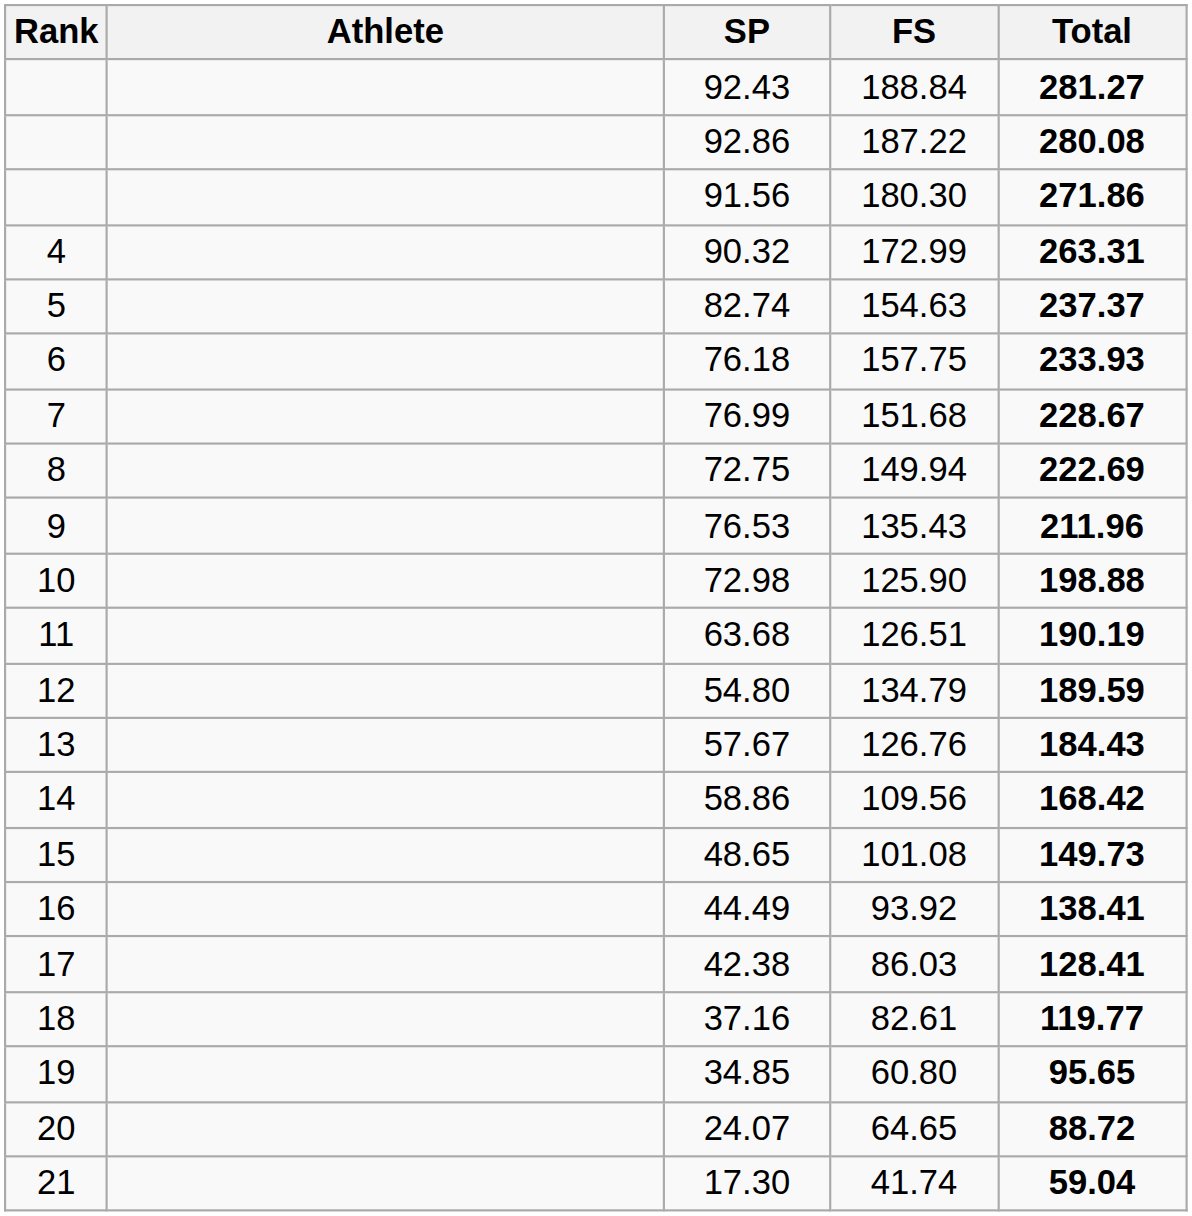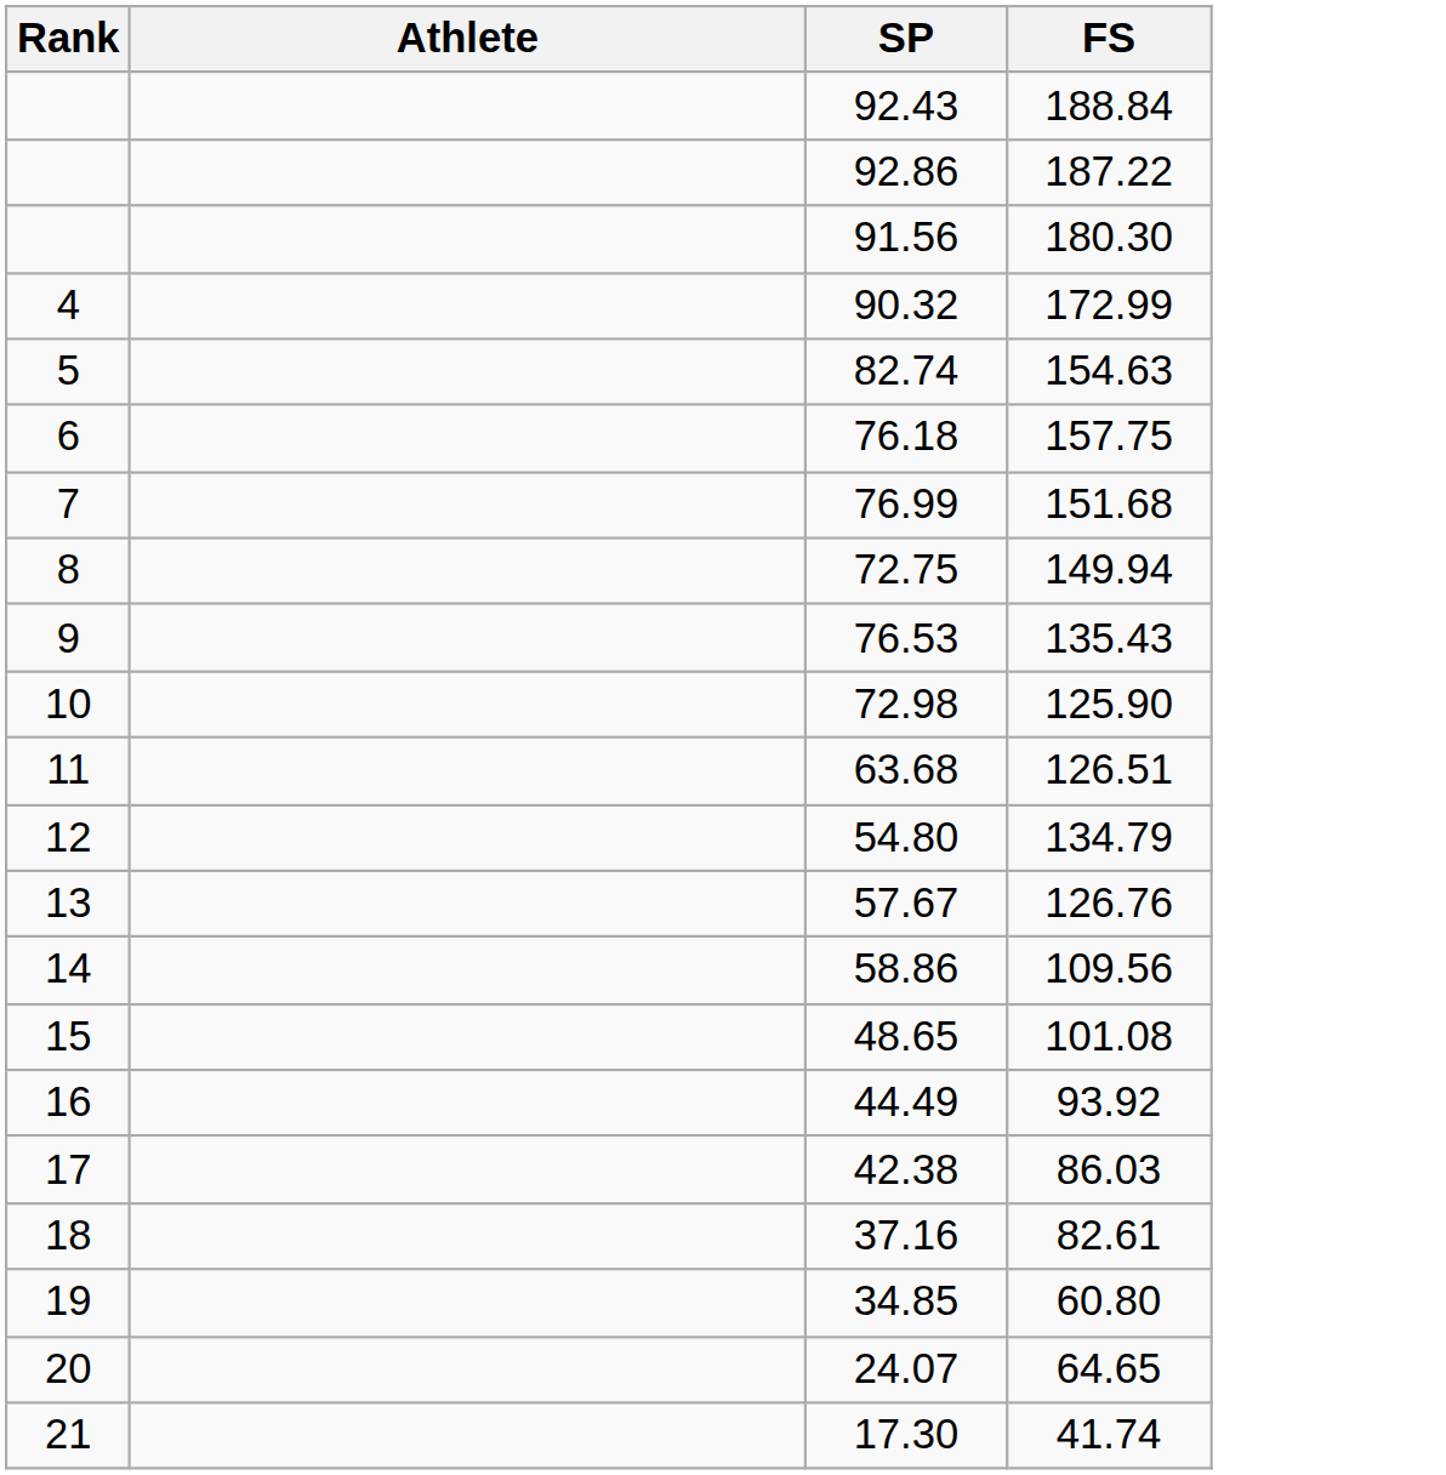 <table class=wikitable style="text-align:center">
 <tr>
 <th width=40>Rank</th>
 <th width=250>Athlete</th>
 <th width=70>SP</th>
 <th width=70>FS</th>
-<th width=80>Total</th>
 </tr>
 <tr>
 <td></td>
 <td align=left></td>
 <td>92.43</td>
 <td>188.84</td>
-<td><strong>281.27</strong></td>
 </tr>
 <tr>
 <td></td>
 <td align=left></td>
 <td>92.86</td>
 <td>187.22</td>
-<td><strong>280.08</strong></td>
 </tr>
 <tr>
 <td></td>
 <td align=left></td>
 <td>91.56</td>
 <td>180.30</td>
-<td><strong>271.86</strong></td>
 </tr>
 <tr>
 <td>4</td>
 <td align=left></td>
 <td>90.32</td>
 <td>172.99</td>
-<td><strong>263.31</strong></td>
 </tr>
 <tr>
 <td>5</td>
 <td align=left></td>
 <td>82.74</td>
 <td>154.63</td>
-<td><strong>237.37</strong></td>
 </tr>
 <tr>
 <td>6</td>
 <td align=left></td>
 <td>76.18</td>
 <td>157.75</td>
-<td><strong>233.93</strong></td>
 </tr>
 <tr>
 <td>7</td>
 <td align=left></td>
 <td>76.99</td>
 <td>151.68</td>
-<td><strong>228.67</strong></td>
 </tr>
 <tr>
 <td>8</td>
 <td align=left></td>
 <td>72.75</td>
 <td>149.94</td>
-<td><strong>222.69</strong></td>
 </tr>
 <tr>
 <td>9</td>
 <td align=left></td>
 <td>76.53</td>
 <td>135.43</td>
-<td><strong>211.96</strong></td>
 </tr>
 <tr>
 <td>10</td>
 <td align=left></td>
 <td>72.98</td>
 <td>125.90</td>
-<td><strong>198.88</strong></td>
 </tr>
 <tr>
 <td>11</td>
 <td align=left></td>
 <td>63.68</td>
 <td>126.51</td>
-<td><strong>190.19</strong></td>
 </tr>
 <tr>
 <td>12</td>
 <td align=left></td>
 <td>54.80</td>
 <td>134.79</td>
-<td><strong>189.59</strong></td>
 </tr>
 <tr>
 <td>13</td>
 <td align=left></td>
 <td>57.67</td>
 <td>126.76</td>
-<td><strong>184.43</strong></td>
 </tr>
 <tr>
 <td>14</td>
 <td align=left></td>
 <td>58.86</td>
 <td>109.56</td>
-<td><strong>168.42</strong></td>
 </tr>
 <tr>
 <td>15</td>
 <td align=left></td>
 <td>48.65</td>
 <td>101.08</td>
-<td><strong>149.73</strong></td>
 </tr>
 <tr>
 <td>16</td>
 <td align=left></td>
 <td>44.49</td>
 <td>93.92</td>
-<td><strong>138.41</strong></td>
 </tr>
 <tr>
 <td>17</td>
 <td align=left></td>
 <td>42.38</td>
 <td>86.03</td>
-<td><strong>128.41</strong></td>
 </tr>
 <tr>
 <td>18</td>
 <td align=left></td>
 <td>37.16</td>
 <td>82.61</td>
-<td><strong>119.77</strong></td>
 </tr>
 <tr>
 <td>19</td>
 <td align=left></td>
 <td>34.85</td>
 <td>60.80</td>
-<td><strong>95.65</strong></td>
 </tr>
 <tr>
 <td>20</td>
 <td align=left></td>
 <td>24.07</td>
 <td>64.65</td>
-<td><strong>88.72</strong></td>
 </tr>
 <tr>
 <td>21</td>
 <td align=left></td>
 <td>17.30</td>
 <td>41.74</td>
-<td><strong>59.04</strong></td>
 </tr>
 </table>
